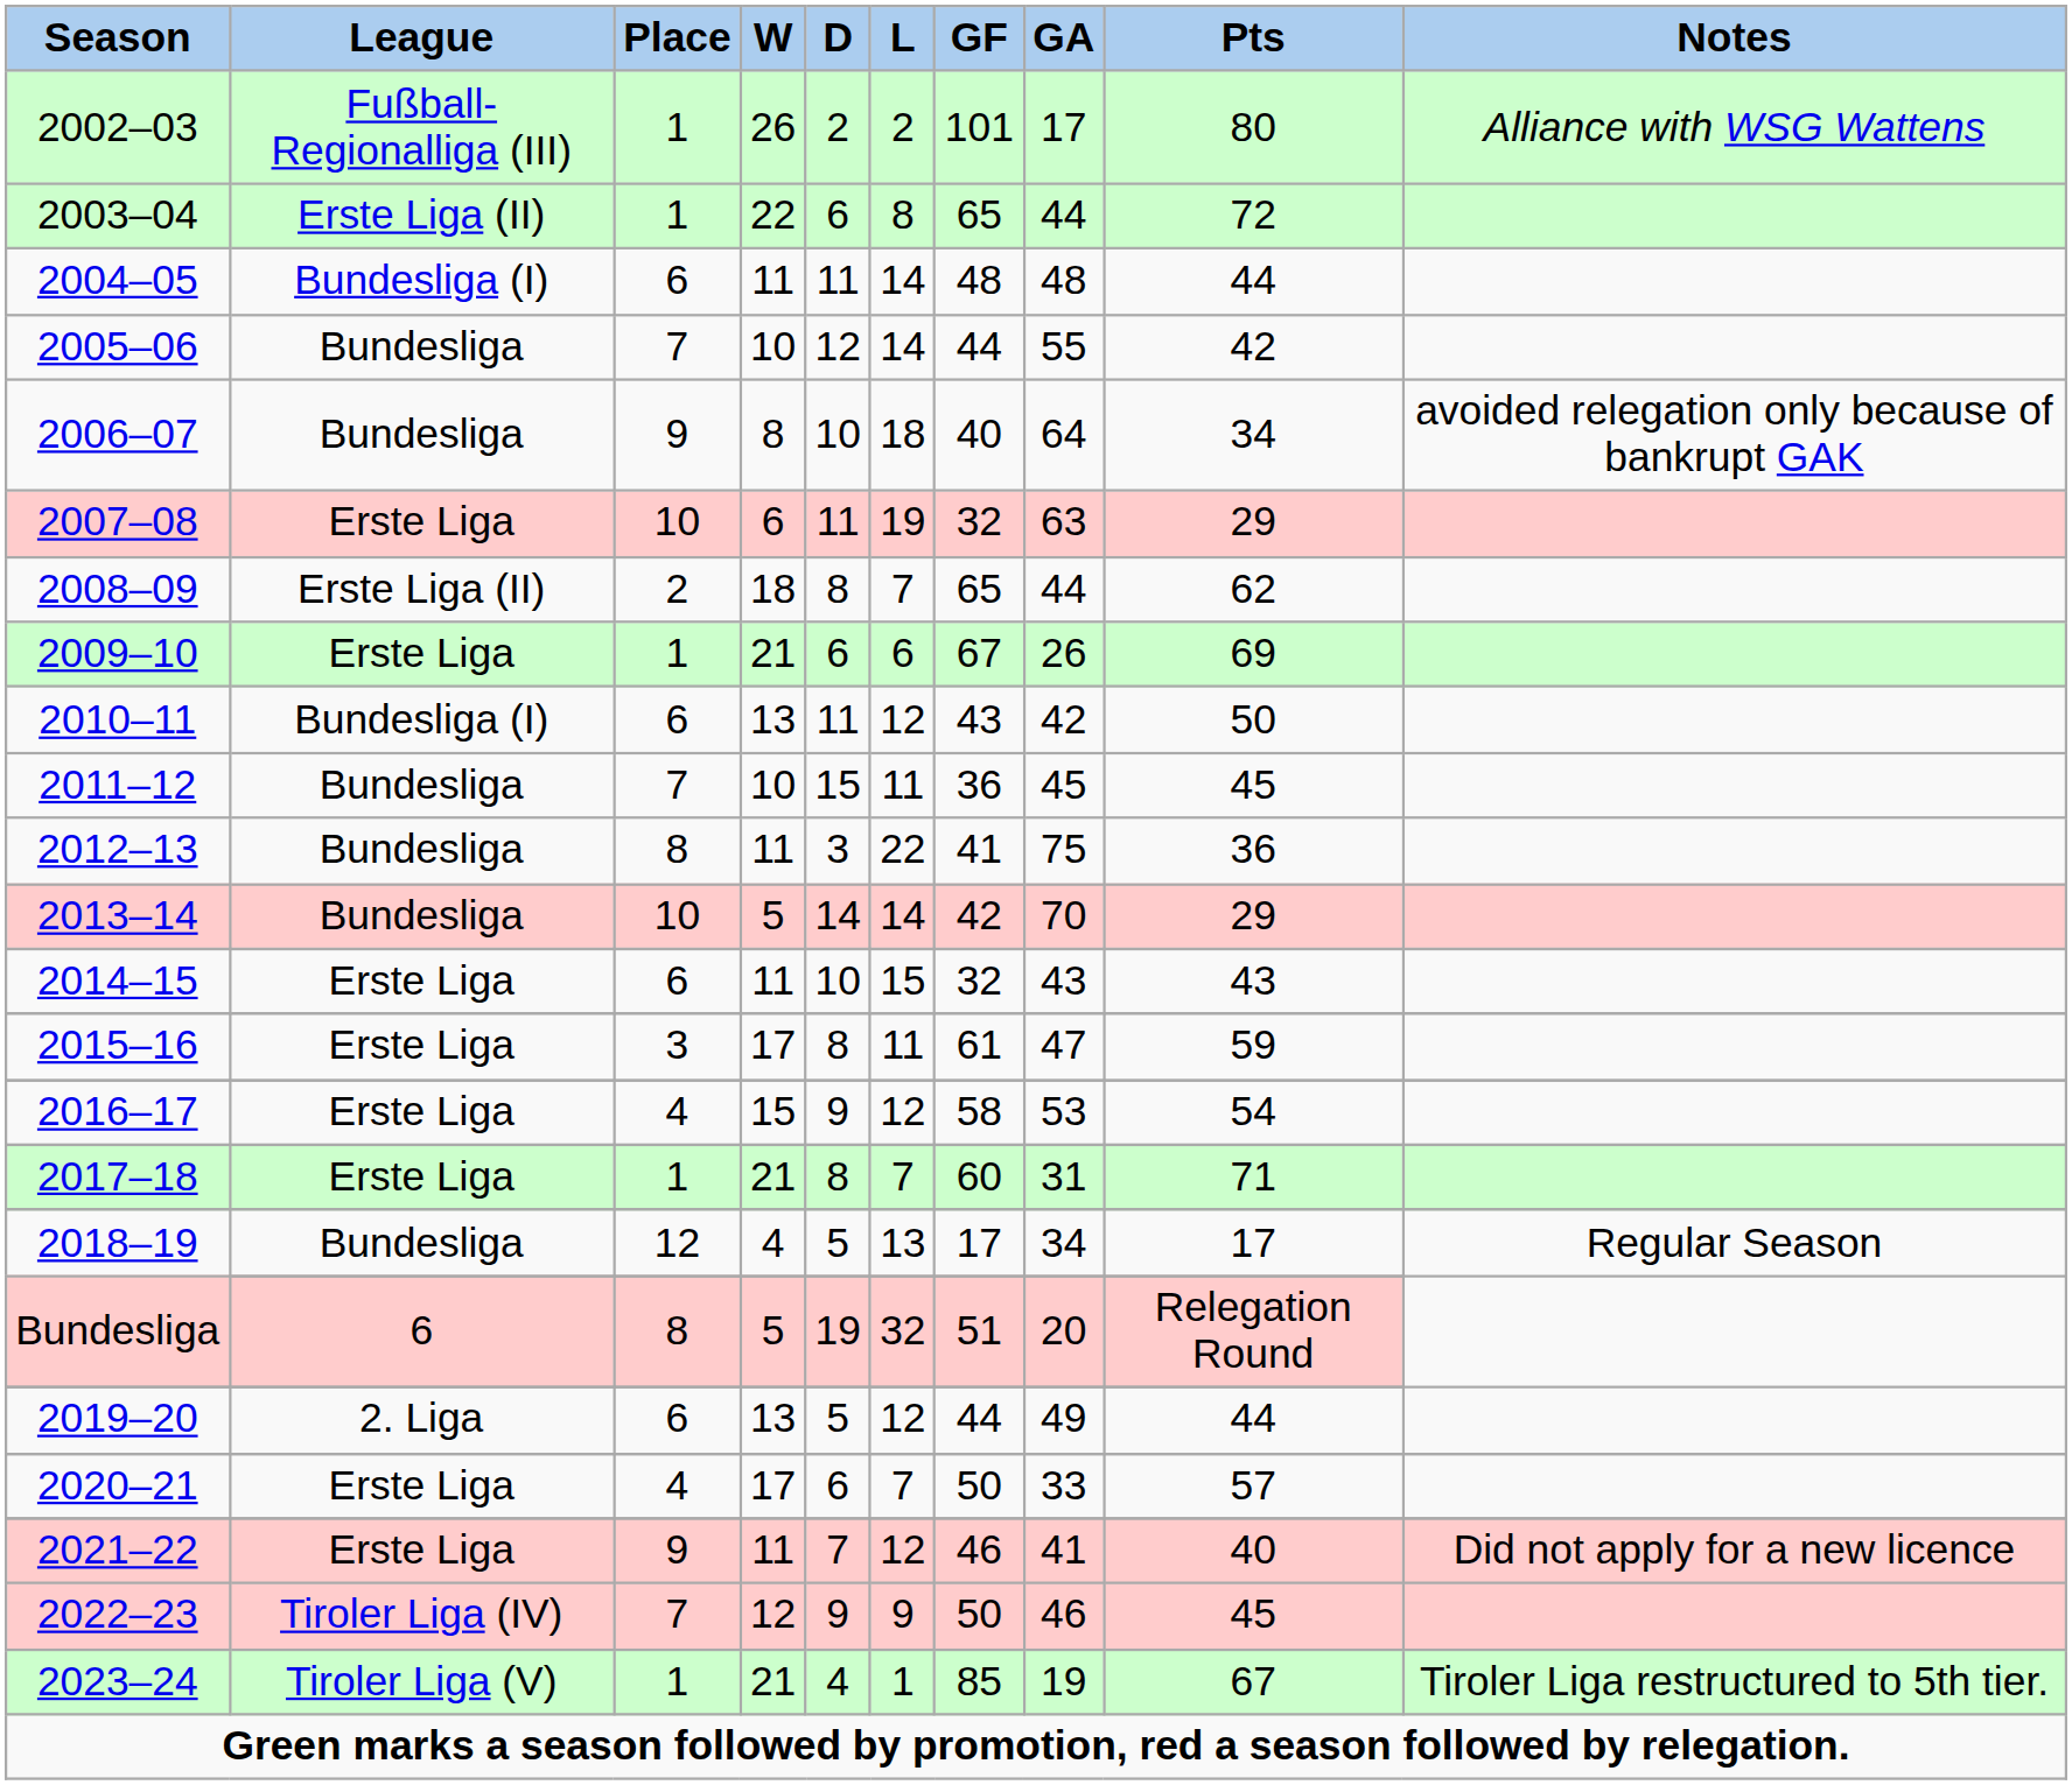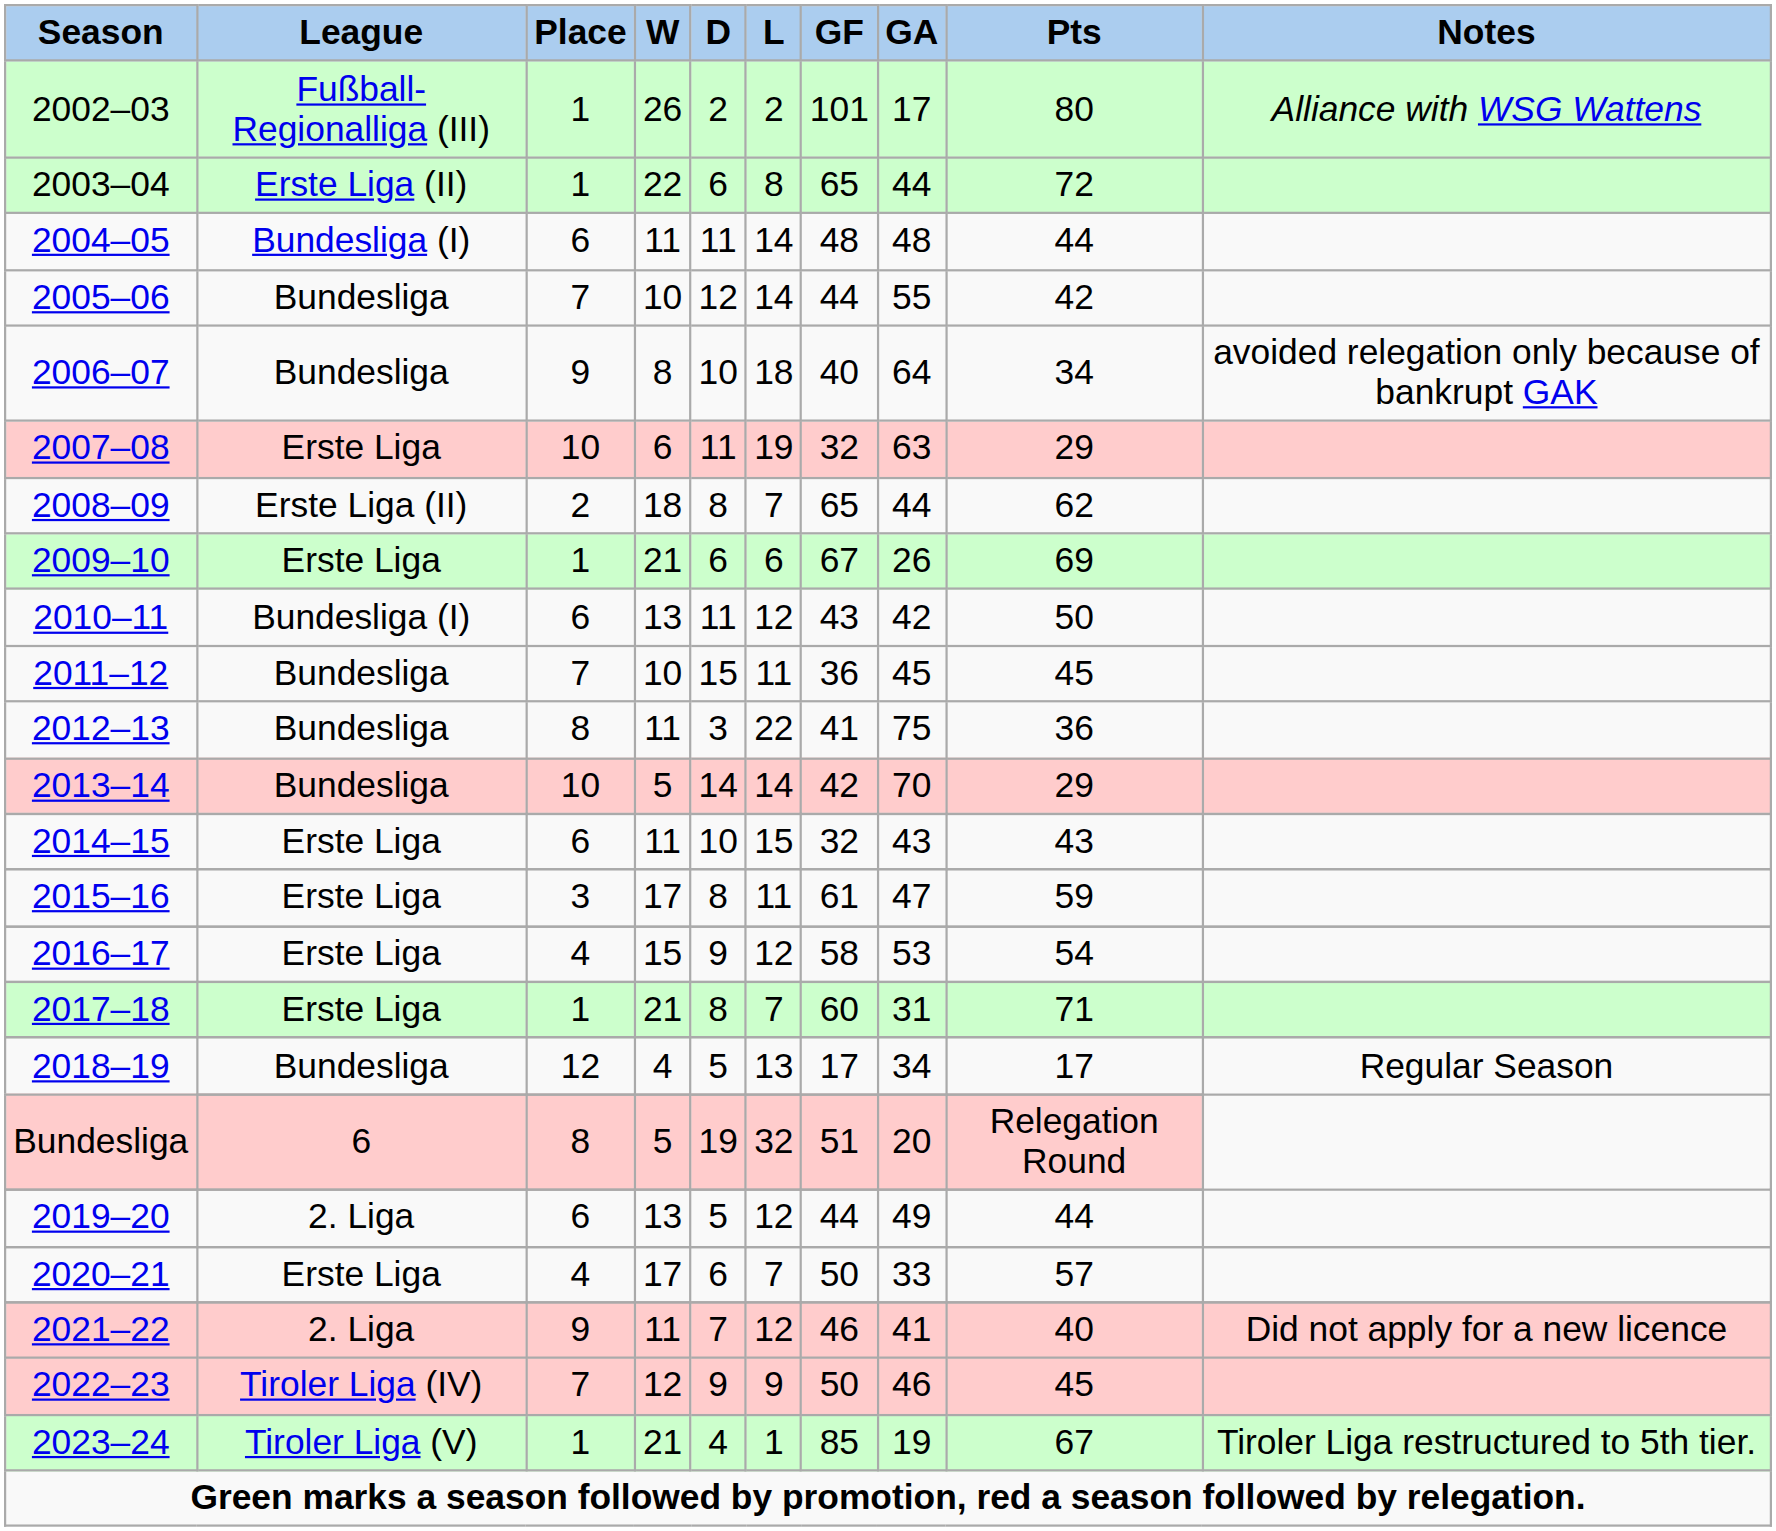 <table class="wikitable" width="800px">
 <tr>
 <th style="background:#ABCDEF;">Season</th>
 <th style="background:#ABCDEF;">League</th>
 <th style="background:#ABCDEF;">Place</th>
 <th style="background:#ABCDEF;">W</th>
 <th style="background:#ABCDEF;">D</th>
 <th style="background:#ABCDEF;">L</th>
 <th style="background:#ABCDEF;">GF</th>
 <th style="background:#ABCDEF;">GA</th>
 <th style="background:#ABCDEF;">Pts</th>
 <th style="background:#ABCDEF;">Notes</th>
 </tr>
 <tr align="center" style="background:#ccffcc;">
 <td>2002–03</td>
 <td><a href='#'>Fußball-Regionalliga</a> (III)</td>
 <td>1</td>
 <td>26</td>
 <td>2</td>
 <td>2</td>
 <td>101</td>
 <td>17</td>
 <td>80</td>
 <td><em>Alliance with <a href='#'>WSG Wattens</a></em></td>
 </tr>
 <tr align="center" style="background:#ccffcc;">
 <td>2003–04</td>
 <td><a href='#'>Erste Liga</a> (II)</td>
 <td>1</td>
 <td>22</td>
 <td>6</td>
 <td>8</td>
 <td>65</td>
 <td>44</td>
 <td>72</td>
 <td></td>
 </tr>
 <tr align="center">
 <td><a href='#'>2004–05</a></td>
 <td><a href='#'>Bundesliga</a> (I)</td>
 <td>6</td>
 <td>11</td>
 <td>11</td>
 <td>14</td>
 <td>48</td>
 <td>48</td>
 <td>44</td>
 <td></td>
 </tr>
 <tr align="center">
 <td><a href='#'>2005–06</a></td>
 <td>Bundesliga</td>
 <td>7</td>
 <td>10</td>
 <td>12</td>
 <td>14</td>
 <td>44</td>
 <td>55</td>
 <td>42</td>
 <td></td>
 </tr>
 <tr align="center">
 <td><a href='#'>2006–07</a></td>
 <td>Bundesliga</td>
 <td>9</td>
 <td>8</td>
 <td>10</td>
 <td>18</td>
 <td>40</td>
 <td>64</td>
 <td>34</td>
 <td>avoided relegation only because of bankrupt <a href='#'>GAK</a></td>
 </tr>
 <tr align="center" style="background:#ffcccc;">
 <td><a href='#'>2007–08</a></td>
 <td>Erste Liga</td>
 <td>10</td>
 <td>6</td>
 <td>11</td>
 <td>19</td>
 <td>32</td>
 <td>63</td>
 <td>29</td>
 <td></td>
 </tr>
 <tr align="center">
 <td><a href='#'>2008–09</a></td>
 <td>Erste Liga (II)</td>
 <td>2</td>
 <td>18</td>
 <td>8</td>
 <td>7</td>
 <td>65</td>
 <td>44</td>
 <td>62</td>
 <td></td>
 </tr>
 <tr align="center" style="background:#ccffcc;">
 <td><a href='#'>2009–10</a></td>
 <td>Erste Liga</td>
 <td>1</td>
 <td>21</td>
 <td>6</td>
 <td>6</td>
 <td>67</td>
 <td>26</td>
 <td>69</td>
 <td></td>
 </tr>
 <tr align="center">
 <td><a href='#'>2010–11</a></td>
 <td>Bundesliga (I)</td>
 <td>6</td>
 <td>13</td>
 <td>11</td>
 <td>12</td>
 <td>43</td>
 <td>42</td>
 <td>50</td>
 <td></td>
 </tr>
 <tr align="center">
 <td><a href='#'>2011–12</a></td>
 <td>Bundesliga</td>
 <td>7</td>
 <td>10</td>
 <td>15</td>
 <td>11</td>
 <td>36</td>
 <td>45</td>
 <td>45</td>
 <td></td>
 </tr>
 <tr align="center">
 <td><a href='#'>2012–13</a></td>
 <td>Bundesliga</td>
 <td>8</td>
 <td>11</td>
 <td>3</td>
 <td>22</td>
 <td>41</td>
 <td>75</td>
 <td>36</td>
 <td></td>
 </tr>
 <tr align="center" style="background:#ffcccc;">
 <td><a href='#'>2013–14</a></td>
 <td>Bundesliga</td>
 <td>10</td>
 <td>5</td>
 <td>14</td>
 <td>14</td>
 <td>42</td>
 <td>70</td>
 <td>29</td>
 <td></td>
 </tr>
 <tr>
 </tr>
 <tr align="center">
 <td><a href='#'>2014–15</a></td>
 <td>Erste Liga</td>
 <td>6</td>
 <td>11</td>
 <td>10</td>
 <td>15</td>
 <td>32</td>
 <td>43</td>
 <td>43</td>
 <td></td>
 </tr>
 <tr>
 </tr>
 <tr align="center">
 <td><a href='#'>2015–16</a></td>
 <td>Erste Liga</td>
 <td>3</td>
 <td>17</td>
 <td>8</td>
 <td>11</td>
 <td>61</td>
 <td>47</td>
 <td>59</td>
 <td></td>
 </tr>
 <tr>
 </tr>
 <tr align="center">
 <td><a href='#'>2016–17</a></td>
 <td>Erste Liga</td>
 <td>4</td>
 <td>15</td>
 <td>9</td>
 <td>12</td>
 <td>58</td>
 <td>53</td>
 <td>54</td>
 <td></td>
 </tr>
 <tr>
 </tr>
 <tr align="center" style="background:#ccffcc;">
 <td><a href='#'>2017–18</a></td>
 <td>Erste Liga</td>
 <td>1</td>
 <td>21</td>
 <td>8</td>
 <td>7</td>
 <td>60</td>
 <td>31</td>
 <td>71</td>
 <td></td>
 </tr>
 <tr>
 </tr>
 <tr align="center">
 <td rowspan="2"><a href='#'>2018–19</a></td>
 <td>Bundesliga</td>
 <td>12</td>
 <td>4</td>
 <td>5</td>
 <td>13</td>
 <td>17</td>
 <td>34</td>
 <td>17</td>
 <td>Regular Season</td>
 </tr>
 <tr>
 </tr>
 <tr align="center" style="background:#ffcccc;">
 <td>Bundesliga</td>
 <td>6</td>
 <td>8</td>
 <td>5</td>
 <td>19</td>
 <td>32</td>
 <td>51</td>
 <td>20</td>
 <td>Relegation Round</td>
 </tr>
 <tr>
 </tr>
 <tr align="center">
 <td><a href='#'>2019–20</a></td>
 <td>2. Liga</td>
 <td>6</td>
 <td>13</td>
 <td>5</td>
 <td>12</td>
 <td>44</td>
 <td>49</td>
 <td>44</td>
 <td></td>
 </tr>
 <tr>
 </tr>
 <tr align="center">
 <td><a href='#'>2020–21</a></td>
 <td>Erste Liga</td>
 <td>4</td>
 <td>17</td>
 <td>6</td>
 <td>7</td>
 <td>50</td>
 <td>33</td>
 <td>57</td>
 <td></td>
 </tr>
 <tr>
 </tr>
 <tr align="center" style="background:#ffcccc;">
 <td><a href='#'>2021–22</a></td>
-<td>Erste Liga</td>
+<td>2. Liga</td>
 <td>9</td>
 <td>11</td>
 <td>7</td>
 <td>12</td>
 <td>46</td>
 <td>41</td>
 <td>40</td>
 <td>Did not apply for a new licence</td>
 </tr>
 <tr align="center" style="background:#ffcccc;">
 <td><a href='#'>2022–23</a></td>
 <td><a href='#'>Tiroler Liga</a> (IV)</td>
 <td>7</td>
 <td>12</td>
 <td>9</td>
 <td>9</td>
 <td>50</td>
 <td>46</td>
 <td>45</td>
 <td></td>
 </tr>
 <tr align="center" style="background:#ccffcc;">
 <td><a href='#'>2023–24</a></td>
 <td><a href='#'>Tiroler Liga</a> (V)</td>
 <td>1</td>
 <td>21</td>
 <td>4</td>
 <td>1</td>
 <td>85</td>
 <td>19</td>
 <td>67</td>
 <td>Tiroler Liga restructured to 5th tier.</td>
 </tr>
 <tr>
 <td colspan="12" align="center"><strong>Green marks a season followed by promotion, red a season followed by relegation.</strong></td>
 </tr>
 </table>
